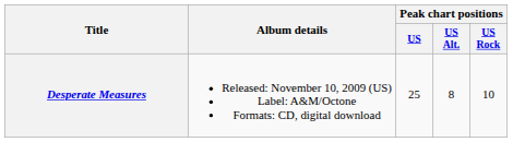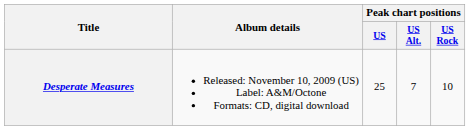 <table class="wikitable plainrowheaders"  style="text-align:center;">
 <tr>
 <th scope="col" rowspan="2" style="width:15em;">Title</th>
 <th scope="col" rowspan="2" style="width:17em;">Album details</th>
 <th scope="col" colspan="3">Peak chart positions</th>
 </tr>
 <tr>
 <th scope="col" style="width:3em;font-size:90%;"><a href='#'>US</a><br></th>
 <th scope="col" style="width:3em;font-size:90%;"><a href='#'>US<br>Alt.</a><br></th>
 <th scope="col" style="width:3em;font-size:90%;"><a href='#'>US<br>Rock</a><br></th>
 </tr>
 <tr>
 <th scope="row"><em><a href='#'>Desperate Measures</a></em></th>
 <td><br><ul><li>Released: November 10, 2009 <span>(US)</span></li><li>Label: A&M/Octone</li><li>Formats: CD, digital download</li></ul></td>
 <td>25</td>
-<td>8</td>
+<td>7</td>
 <td>10</td>
 </tr>
 </table>
